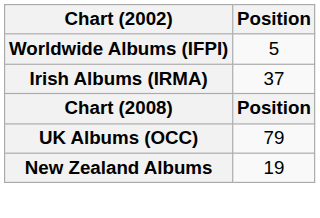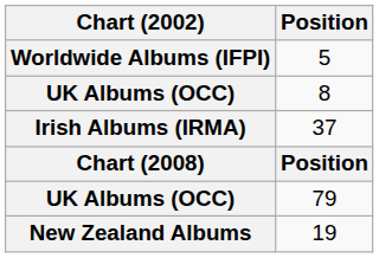 <table class="wikitable plainrowheaders">
 <tr>
 <th align="left">Chart (2002)</th>
 <th align="left">Position</th>
 </tr>
 <tr>
 <th scope="row">Worldwide Albums (IFPI)</th>
 <td style="text-align:center;">5</td>
+</tr>
+<tr>
+<th scope="row">UK Albums (OCC)</th>
+<td style="text-align:center;">8</td>
 </tr>
 <tr>
 <th scope="row">Irish Albums (IRMA)</th>
 <td style="text-align:center;">37</td>
 </tr>
 <tr>
 <th align="left">Chart (2008)</th>
 <th align="left">Position</th>
 </tr>
 <tr>
 <th scope="row">UK Albums (OCC)</th>
 <td style="text-align:center;">79</td>
 </tr>
 <tr>
 <th scope="row">New Zealand Albums</th>
 <td align="center">19</td>
 </tr>
 </table>
